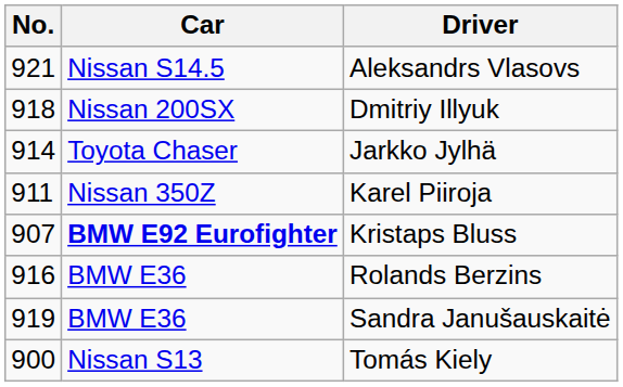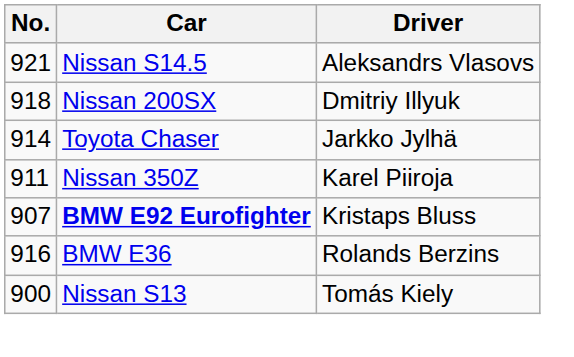 <table class="wikitable">
 <tr>
 <th>No.</th>
 <th>Car</th>
 <th>Driver</th>
 </tr>
 <tr>
 <td>921</td>
 <td><a href='#'>Nissan S14.5</a></td>
 <td> Aleksandrs Vlasovs</td>
 </tr>
 <tr>
 <td>918</td>
 <td><a href='#'>Nissan 200SX</a></td>
 <td> Dmitriy Illyuk</td>
 </tr>
 <tr>
 <td>914</td>
 <td><a href='#'>Toyota Chaser</a></td>
 <td> Jarkko Jylhä</td>
 </tr>
 <tr>
 <td>911</td>
 <td><a href='#'>Nissan 350Z</a></td>
 <td> Karel Piiroja</td>
 </tr>
 <tr>
 <td>907</td>
 <td><strong><a href='#'>BMW E92 Eurofighter</a></strong></td>
 <td> Kristaps Bluss</td>
 </tr>
 <tr>
 <td>916</td>
 <td><a href='#'>BMW E36</a></td>
 <td> Rolands Berzins</td>
 </tr>
 <tr>
-<td>919</td>
-<td><a href='#'>BMW E36</a></td>
-<td> Sandra Janušauskaitė</td>
-</tr>
-<tr>
 <td>900</td>
 <td><a href='#'>Nissan S13</a></td>
 <td> Tomás Kiely</td>
 </tr>
 </table>
